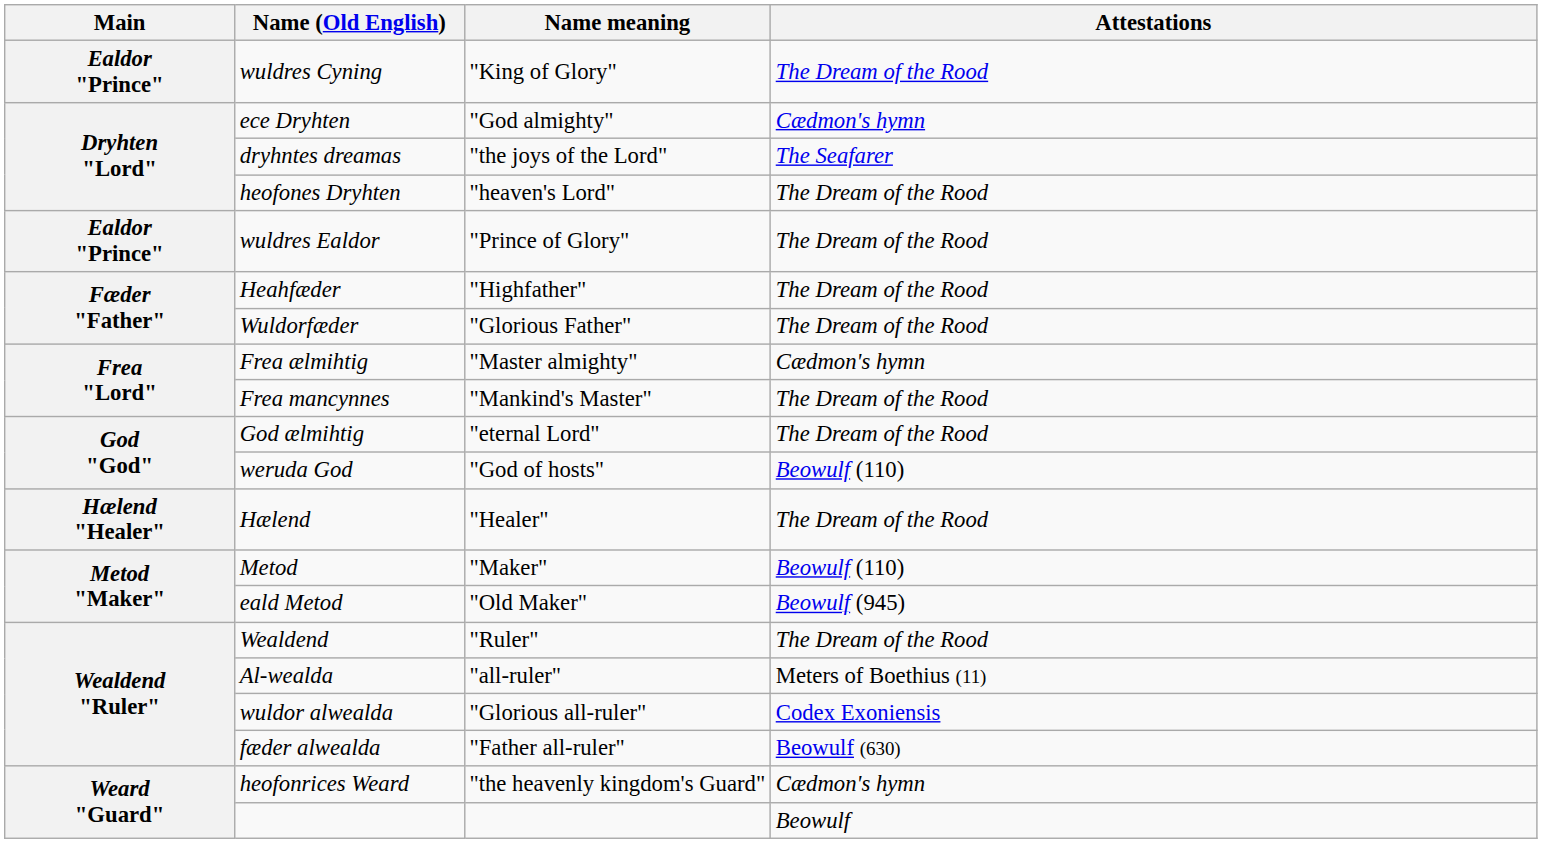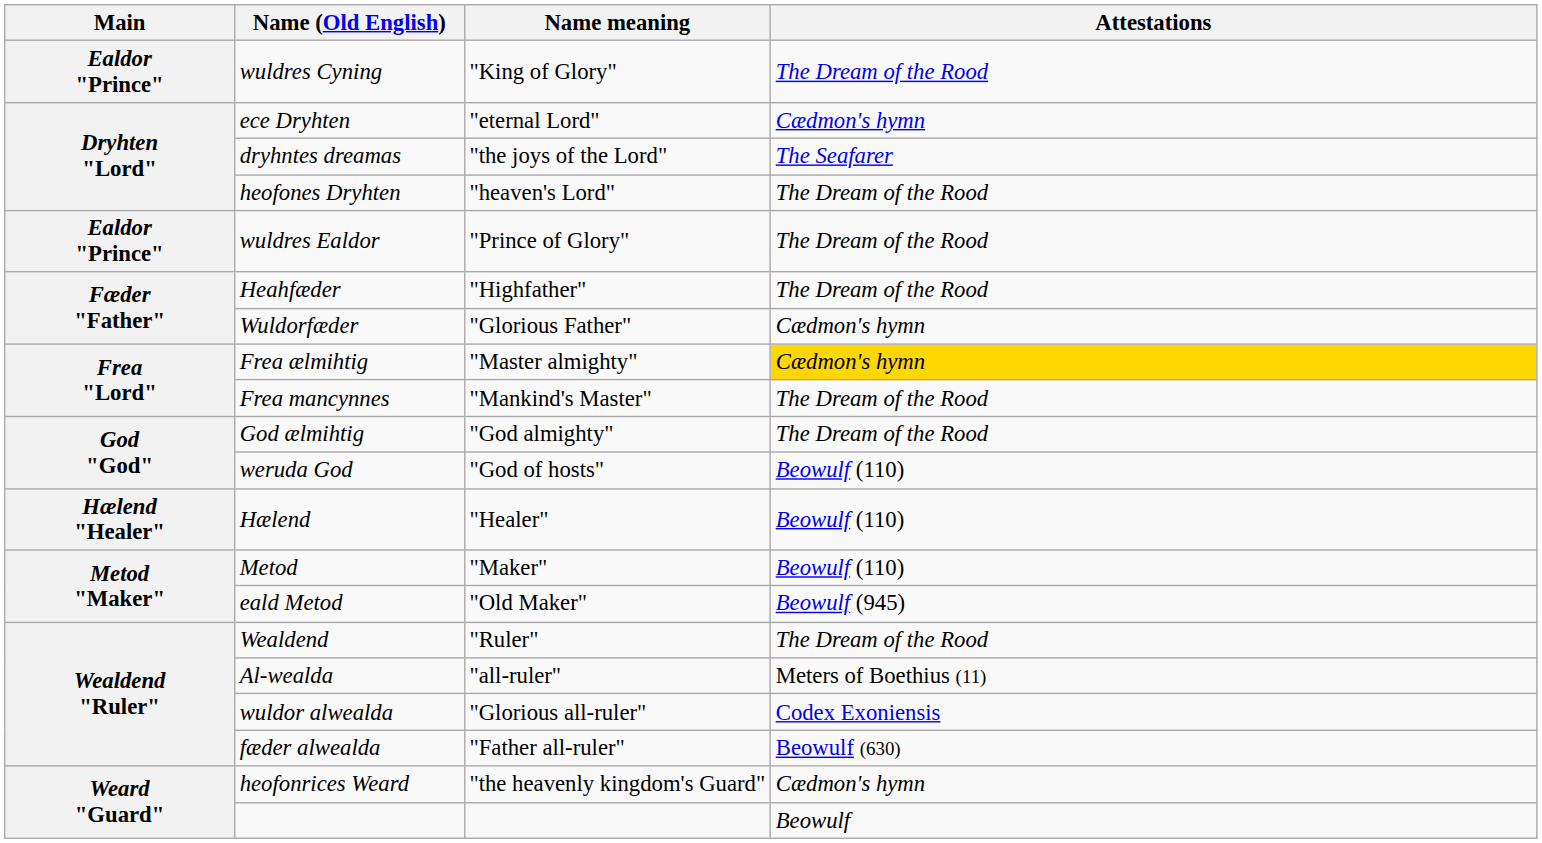 <table border="1" class="wikitable">
 <tr>
 <th width="15%">Main</th>
 <th width="15%">Name (<a href='#'>Old English</a>)</th>
 <th width="20%">Name meaning</th>
 <th width="50%">Attestations</th>
 </tr>
 <tr>
 <th rowspan=1><em>Ealdor</em><br>"Prince"</th>
 <td><em>wuldres Cyning</em></td>
 <td>"King of Glory"</td>
 <td><em><a href='#'>The Dream of the Rood</a></em></td>
 </tr>
 <tr>
 <th rowspan=3><em>Dryhten</em><br>"Lord"</th>
 <td><em>ece Dryhten</em></td>
-<td>"God almighty"</td>
+<td>"eternal Lord"</td>
 <td><em><a href='#'>Cædmon's hymn</a></em></td>
 </tr>
 <tr>
 <td><em>dryhntes dreamas</em></td>
 <td>"the joys of the Lord"</td>
 <td><em><a href='#'>The Seafarer</a></em></td>
 </tr>
 <tr>
 <td><em>heofones Dryhten</em></td>
 <td>"heaven's Lord"</td>
 <td><em>The Dream of the Rood</em></td>
 </tr>
 <tr>
 <th rowspan=1><em>Ealdor</em><br>"Prince"</th>
 <td><em>wuldres Ealdor</em></td>
 <td>"Prince of Glory"</td>
 <td><em>The Dream of the Rood</em></td>
 </tr>
 <tr>
 <th rowspan=2><em>Fæder</em><br>"Father"</th>
 <td><em>Heahfæder</em></td>
 <td>"Highfather"</td>
 <td><em>The Dream of the Rood</em></td>
 </tr>
 <tr>
 <td><em>Wuldorfæder</em></td>
 <td>"Glorious Father"</td>
-<td><em>The Dream of the Rood</em></td>
+<td><em>Cædmon's hymn</em></td>
 </tr>
 <tr>
 <th rowspan=2><em>Frea</em><br>"Lord"</th>
 <td><em>Frea ælmihtig</em></td>
 <td>"Master almighty"</td>
-<td><em>Cædmon's hymn</em></td>
+<td style="background: gold;"><em>Cædmon's hymn</em></td>
 </tr>
 <tr>
 <td><em>Frea mancynnes</em></td>
 <td>"Mankind's Master"</td>
 <td><em>The Dream of the Rood</em></td>
 </tr>
 <tr>
 <th rowspan=2><em>God</em><br>"God"</th>
 <td><em>God ælmihtig</em></td>
-<td>"eternal Lord"</td>
+<td>"God almighty"</td>
 <td><em>The Dream of the Rood</em></td>
 </tr>
 <tr>
 <td><em>weruda God</em></td>
 <td>"God of hosts"</td>
 <td><em><a href='#'>Beowulf</a></em> (110) </td>
 </tr>
 <tr>
 <th rowspan=1><em>Hælend</em><br>"Healer"</th>
 <td><em>Hælend</em></td>
 <td>"Healer"</td>
-<td><em>The Dream of the Rood</em></td>
+<td><em><a href='#'>Beowulf</a></em> (110) </td>
 </tr>
 <tr>
 <th rowspan=2><em>Metod</em><br>"Maker"</th>
 <td><em>Metod</em></td>
 <td>"Maker"</td>
 <td><em><a href='#'>Beowulf</a></em> (110) </td>
 </tr>
 <tr>
 <td><em>eald Metod</em></td>
 <td>"Old Maker"</td>
 <td><em><a href='#'>Beowulf</a></em> (945)</td>
 </tr>
 <tr>
 <th rowspan=4><em>Wealdend</em><br>"Ruler"</th>
 <td><em>Wealdend</em></td>
 <td>"Ruler"</td>
 <td><em>The Dream of the Rood</em></td>
 </tr>
 <tr>
 <td><em>Al-wealda</em></td>
 <td>"all-ruler"</td>
 <td>Meters of Boethius <small>(11)</small></td>
 </tr>
 <tr>
 <td><em>wuldor alwealda</em></td>
 <td>"Glorious all-ruler"</td>
 <td><a href='#'>Codex Exoniensis</a></td>
 </tr>
 <tr>
 <td><em>fæder alwealda</em></td>
 <td>"Father all-ruler"</td>
 <td><a href='#'>Beowulf</a> <small>(630)</small></td>
 </tr>
 <tr>
 <th rowspan=2><em>Weard</em><br>"Guard"</th>
 <td><em>heofonrices Weard</em></td>
 <td>"the heavenly kingdom's Guard"</td>
 <td><em>Cædmon's hymn</em></td>
 </tr>
 <tr>
 <td></td>
 <td></td>
 <td><em>Beowulf</em></td>
 </tr>
 </table>
